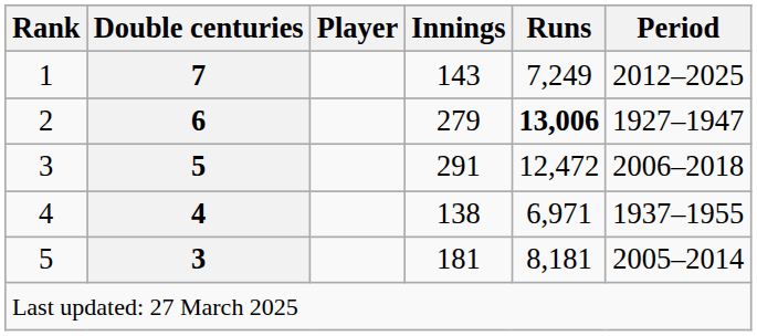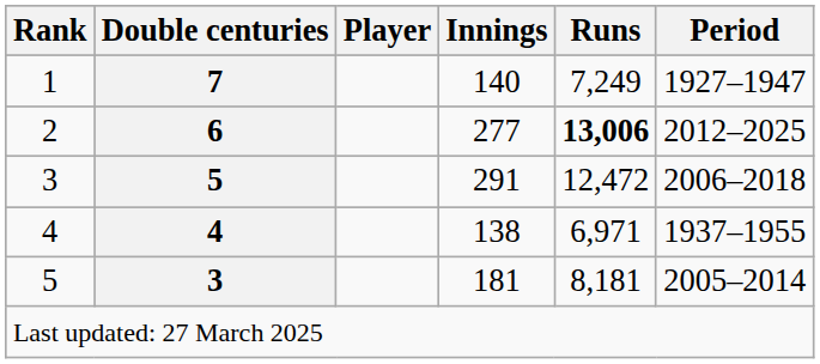 <table class="wikitable plainrowheaders sortable">
 <tr>
 <th scope=col>Rank</th>
 <th scope=col>Double centuries</th>
 <th scope=col>Player</th>
 <th scope=col>Innings</th>
 <th scope=col>Runs</th>
 <th scope=col>Period</th>
 </tr>
 <tr>
 <td align=center>1</td>
 <th scope=row style=text-align:center;>7</th>
 <td></td>
-<td align=center>143</td>
+<td align=center>140</td>
 <td align=center>7,249</td>
-<td>2012–2025</td>
+<td>1927–1947</td>
 </tr>
 <tr>
 <td align=center>2</td>
 <th scope=row style=text-align:center;>6</th>
 <td></td>
-<td align=center>279</td>
+<td align=center>277</td>
 <td align=center><strong>13,006</strong></td>
-<td>1927–1947</td>
+<td>2012–2025</td>
 </tr>
 <tr>
 <td align=center>3</td>
 <th scope=row style=text-align:center;>5</th>
 <td></td>
 <td align=center>291</td>
 <td align=center>12,472</td>
 <td>2006–2018</td>
 </tr>
 <tr>
 <td align=center>4</td>
 <th scope=row style=text-align:center;>4</th>
 <td></td>
 <td align=center>138</td>
 <td align=center>6,971</td>
 <td>1937–1955</td>
 </tr>
 <tr>
 <td align=center>5</td>
 <th scope=row style=text-align:center;>3</th>
 <td></td>
 <td align=center>181</td>
 <td align=center>8,181</td>
 <td>2005–2014</td>
 </tr>
 <tr class=sortbottom>
 <td colspan=6><small>Last updated: 27 March 2025</small></td>
 </tr>
 </table>
